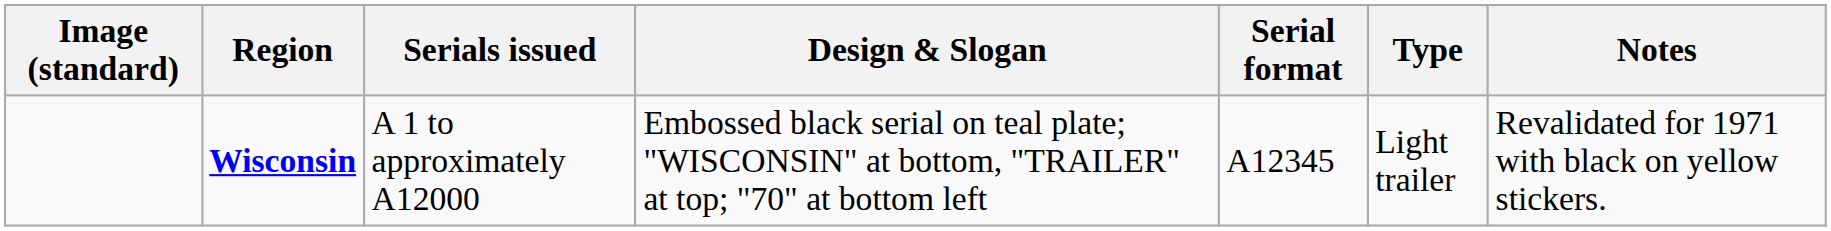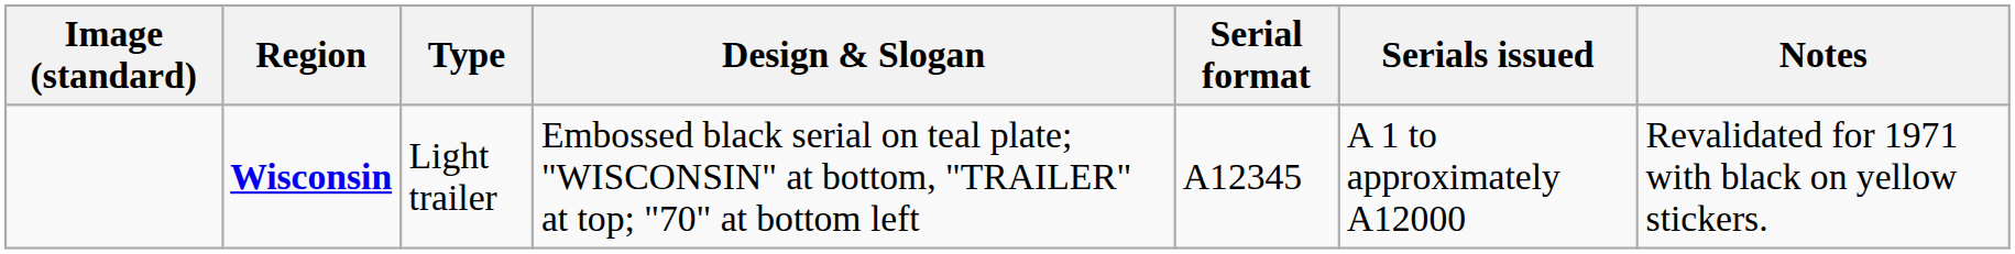 <table class="wikitable">
 <tr>
 <th>Image (standard)</th>
 <th>Region</th>
-<th>Serials issued</th>
+<th>Type</th>
 <th>Design & Slogan</th>
 <th>Serial format</th>
-<th>Type</th>
+<th>Serials issued</th>
 <th>Notes</th>
 </tr>
 <tr>
 <td></td>
 <td><a href='#'><strong>Wisconsin</strong></a></td>
-<td>A 1 to approximately A12000</td>
+<td>Light trailer</td>
 <td>Embossed black serial on teal plate; "WISCONSIN" at bottom, "TRAILER" at top; "70" at bottom left</td>
 <td>A12345</td>
-<td>Light trailer</td>
+<td>A 1 to approximately A12000</td>
 <td>Revalidated for 1971 with black on yellow stickers.</td>
 </tr>
 </table>
